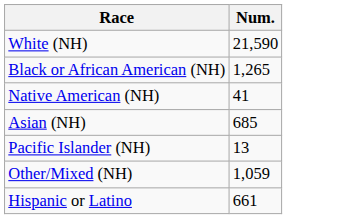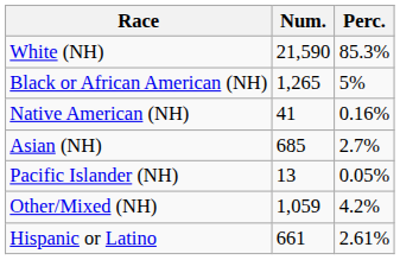 <table class="wikitable">
 <tr>
 <th>Race</th>
 <th>Num.</th>
+<th>Perc.</th>
 </tr>
 <tr>
 <td><a href='#'>White</a> (NH)</td>
 <td>21,590</td>
+<td>85.3%</td>
 </tr>
 <tr>
 <td><a href='#'>Black or African American</a> (NH)</td>
 <td>1,265</td>
+<td>5%</td>
 </tr>
 <tr>
 <td><a href='#'>Native American</a> (NH)</td>
 <td>41</td>
+<td>0.16%</td>
 </tr>
 <tr>
 <td><a href='#'>Asian</a> (NH)</td>
 <td>685</td>
+<td>2.7%</td>
 </tr>
 <tr>
 <td><a href='#'>Pacific Islander</a> (NH)</td>
 <td>13</td>
+<td>0.05%</td>
 </tr>
 <tr>
 <td><a href='#'>Other/Mixed</a> (NH)</td>
 <td>1,059</td>
+<td>4.2%</td>
 </tr>
 <tr>
 <td><a href='#'>Hispanic</a> or <a href='#'>Latino</a></td>
 <td>661</td>
+<td>2.61%</td>
 </tr>
 </table>
